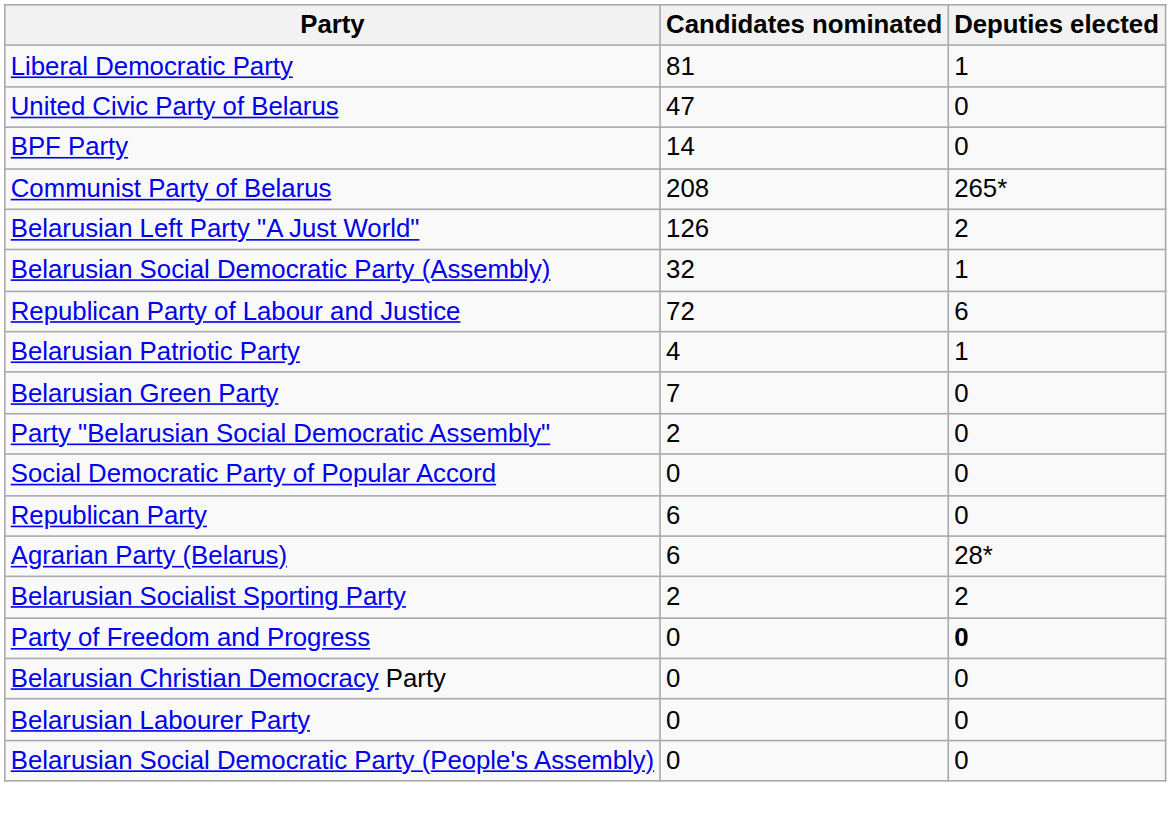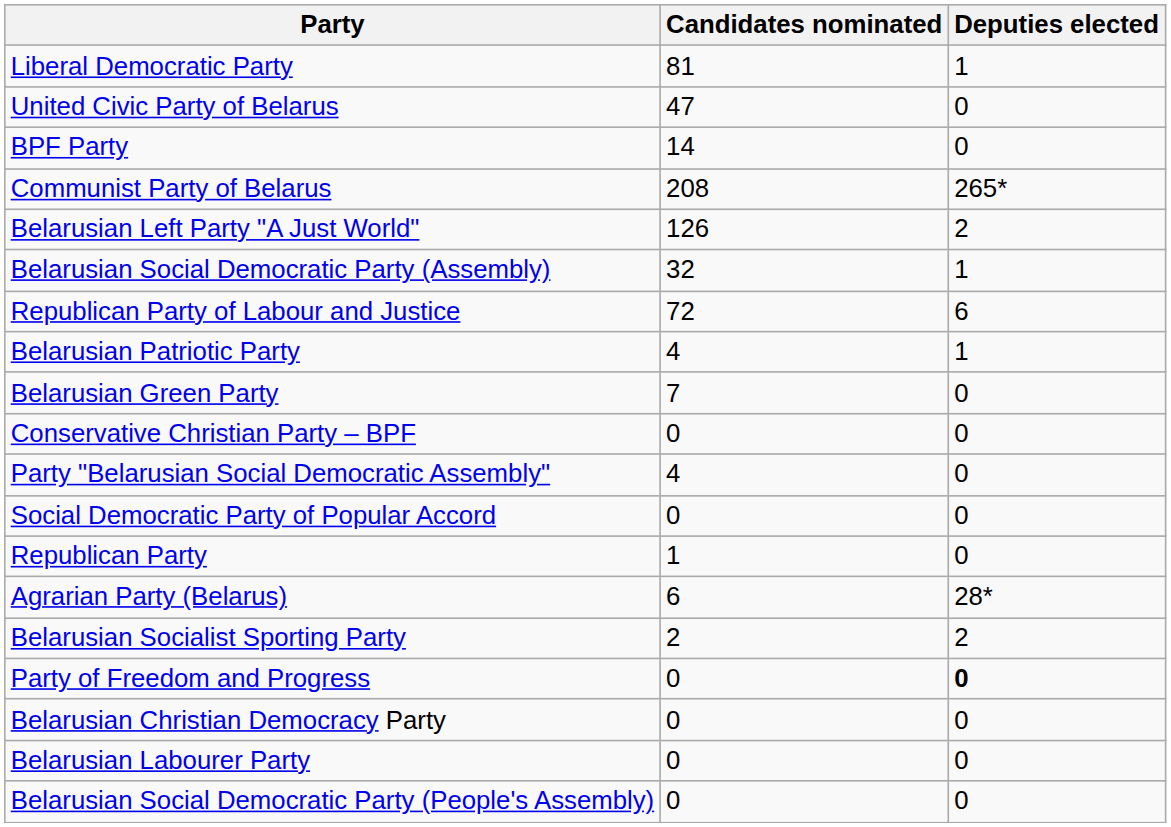 <table class="wikitable">
 <tr>
 <th>Party</th>
 <th>Candidates nominated</th>
 <th>Deputies elected</th>
 </tr>
 <tr>
 <td><a href='#'>Liberal Democratic Party</a></td>
 <td>81</td>
 <td>1</td>
 </tr>
 <tr>
 <td><a href='#'>United Civic Party of Belarus</a></td>
 <td>47</td>
 <td>0</td>
 </tr>
 <tr>
 <td><a href='#'>BPF Party</a></td>
 <td>14</td>
 <td>0</td>
 </tr>
 <tr>
 <td><a href='#'>Communist Party of Belarus</a></td>
 <td>208</td>
 <td>265*</td>
 </tr>
 <tr>
 <td><a href='#'>Belarusian Left Party "A Just World"</a></td>
 <td>126</td>
 <td>2</td>
 </tr>
 <tr>
 <td><a href='#'>Belarusian Social Democratic Party (Assembly)</a></td>
 <td>32</td>
 <td>1</td>
 </tr>
 <tr>
 <td><a href='#'>Republican Party of Labour and Justice</a></td>
 <td>72</td>
 <td>6</td>
 </tr>
 <tr>
 <td><a href='#'>Belarusian Patriotic Party</a></td>
 <td>4</td>
 <td>1</td>
 </tr>
 <tr>
 <td><a href='#'>Belarusian Green Party</a></td>
 <td>7</td>
 <td>0</td>
 </tr>
 <tr>
+<td><a href='#'>Conservative Christian Party – BPF</a></td>
+<td>0</td>
+<td>0</td>
+</tr>
+<tr>
 <td><a href='#'>Party "Belarusian Social Democratic Assembly"</a></td>
-<td>2</td>
+<td>4</td>
 <td>0</td>
 </tr>
 <tr>
 <td><a href='#'>Social Democratic Party of Popular Accord</a></td>
 <td>0</td>
 <td>0</td>
 </tr>
 <tr>
 <td><a href='#'>Republican Party</a></td>
-<td>6</td>
+<td>1</td>
 <td>0</td>
 </tr>
 <tr>
 <td><a href='#'>Agrarian Party (Belarus)</a></td>
 <td>6</td>
 <td>28*</td>
 </tr>
 <tr>
 <td><a href='#'>Belarusian Socialist Sporting Party</a></td>
 <td>2</td>
 <td>2</td>
 </tr>
 <tr>
 <td><a href='#'>Party of Freedom and Progress</a></td>
 <td>0</td>
 <td><strong>0</strong></td>
 </tr>
 <tr>
 <td><a href='#'>Belarusian Christian Democracy</a> Party</td>
 <td>0</td>
 <td>0</td>
 </tr>
 <tr>
 <td><a href='#'>Belarusian Labourer Party</a></td>
 <td>0</td>
 <td>0</td>
 </tr>
 <tr>
 <td><a href='#'>Belarusian Social Democratic Party (People's Assembly)</a></td>
 <td>0</td>
 <td>0</td>
 </tr>
 </table>
